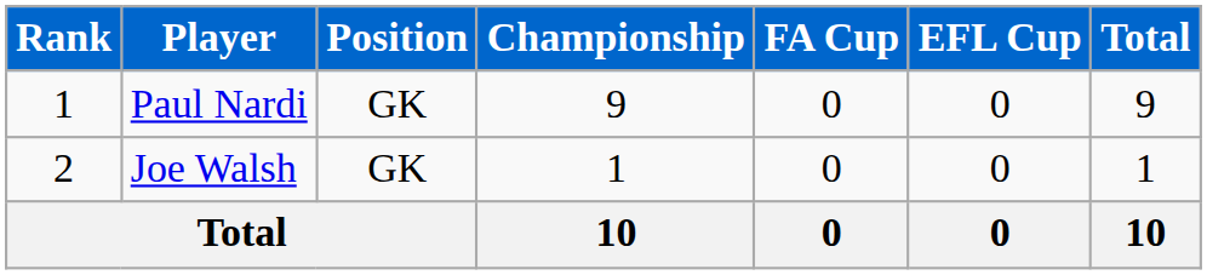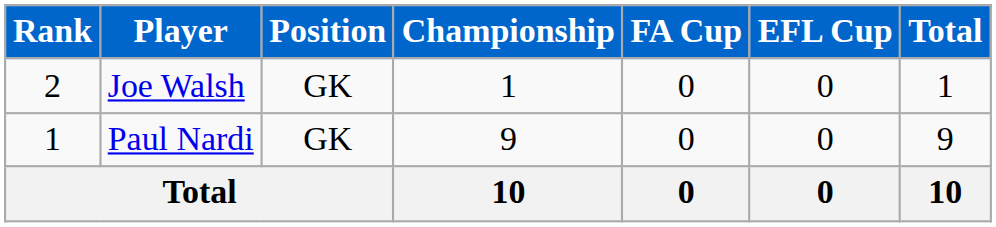 <table class="wikitable">
 <tr>
 <th style=background-color:#0066CC;color:#FFFFFF>Rank</th>
 <th style=background-color:#0066CC;color:#FFFFFF>Player</th>
 <th style=background-color:#0066CC;color:#FFFFFF>Position</th>
 <th style=background-color:#0066CC;color:#FFFFFF>Championship</th>
 <th style=background-color:#0066CC;color:#FFFFFF>FA Cup</th>
 <th style=background-color:#0066CC;color:#FFFFFF>EFL Cup</th>
 <th style=background-color:#0066CC;color:#FFFFFF>Total</th>
 </tr>
 <tr>
+<td align=center valign=top rowspan=1>2</td>
+<td> <a href='#'>Joe Walsh</a></td>
+<td align=center>GK</td>
+<td align=center>1</td>
+<td align=center>0</td>
+<td align=center>0</td>
+<td align=center>1</td>
+</tr>
+<tr>
 <td align=center valign=top rowspan=1>1</td>
 <td> <a href='#'>Paul Nardi</a></td>
 <td align=center>GK</td>
 <td align=center>9</td>
 <td align=center>0</td>
 <td align=center>0</td>
 <td align=center>9</td>
 </tr>
 <tr>
-<td align=center valign=top rowspan=1>2</td>
-<td> <a href='#'>Joe Walsh</a></td>
-<td align=center>GK</td>
-<td align=center>1</td>
-<td align=center>0</td>
-<td align=center>0</td>
-<td align=center>1</td>
-</tr>
-<tr>
 <th colspan=3>Total</th>
 <th>10</th>
 <th>0</th>
 <th>0</th>
 <th>10</th>
 </tr>
 </table>
